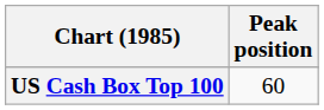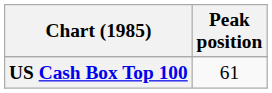 <table class="wikitable plainrowheaders" style="text-align:center">
 <tr>
 <th scope="col">Chart (1985)</th>
 <th scope="col">Peak<br>position</th>
 </tr>
 <tr>
 </tr>
 <tr>
 <th>US <a href='#'>Cash Box Top 100</a></th>
-<td>60</td>
+<td>61</td>
 </tr>
 </table>
